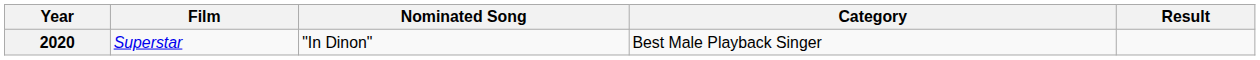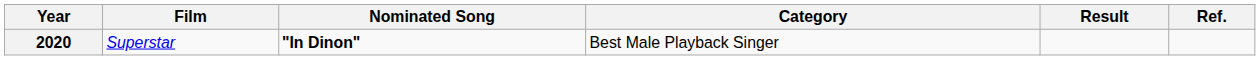 <table class="wikitable plainrowheaders" width="100%" "textcolor:#000;">
 <tr>
 <th>Year</th>
 <th>Film</th>
 <th>Nominated Song</th>
 <th>Category</th>
 <th>Result</th>
+<th>Ref.</th>
 </tr>
 <tr>
 <th>2020</th>
 <td><em><a href='#'>Superstar</a></em></td>
-<td>"In Dinon"</td>
+<td><strong>"In Dinon"</strong></td>
 <td>Best Male Playback Singer</td>
+<td></td>
 <td></td>
 </tr>
 </table>
